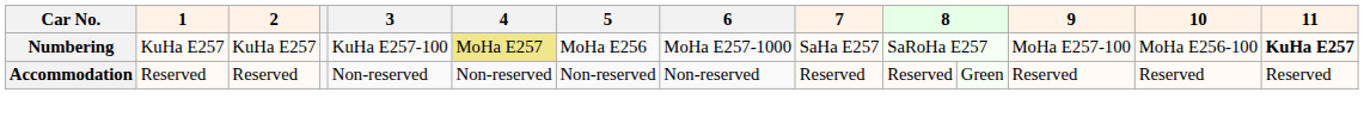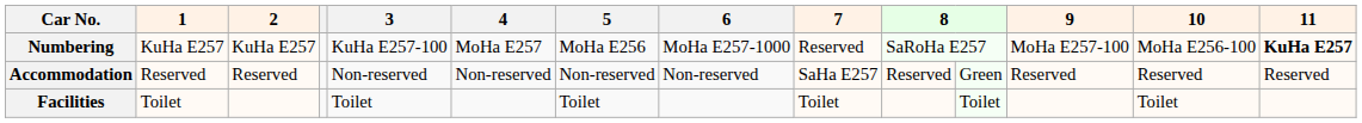 <table class="wikitable">
 <tr>
 <th>Car No.</th>
 <th style="background: #FFF2E6">1</th>
 <th style="background: #FFF2E6">2</th>
 <th></th>
 <th>3</th>
 <th>4</th>
 <th>5</th>
 <th>6</th>
 <th style="background: #FFF2E6">7</th>
 <th colspan=2 style="background: #E6FFE6">8</th>
 <th style="background: #FFF2E6">9</th>
 <th style="background: #FFF2E6">10</th>
 <th style="background: #FFF2E6">11</th>
 </tr>
 <tr>
 <th>Numbering</th>
 <td style="background: #FFFAF5">KuHa E257</td>
 <td style="background: #FFFAF5">KuHa E257</td>
 <td></td>
 <td>KuHa E257-100</td>
-<td style="background: khaki;">MoHa E257</td>
+<td>MoHa E257</td>
 <td>MoHa E256</td>
 <td>MoHa E257-1000</td>
-<td style="background: #FFFAF5">SaHa E257</td>
+<td style="background: #FFFAF5">Reserved</td>
 <td colspan=2 style="background: #F5FFF5">SaRoHa E257</td>
 <td style="background: #FFFAF5">MoHa E257-100</td>
 <td style="background: #FFFAF5">MoHa E256-100</td>
 <td style="background: #FFFAF5"><strong>KuHa E257</strong></td>
 </tr>
 <tr>
 <th>Accommodation</th>
 <td style="background: #FFFAF5">Reserved</td>
 <td style="background: #FFFAF5">Reserved</td>
 <td></td>
 <td>Non-reserved</td>
 <td>Non-reserved</td>
 <td>Non-reserved</td>
 <td>Non-reserved</td>
-<td style="background: #FFFAF5">Reserved</td>
+<td style="background: #FFFAF5">SaHa E257</td>
 <td style="background: #FFFAF5">Reserved</td>
 <td style="background: #F5FFF5">Green</td>
 <td style="background: #FFFAF5">Reserved</td>
 <td style="background: #FFFAF5">Reserved</td>
 <td style="background: #FFFAF5">Reserved</td>
 </tr>
+<tr>
+<th>Facilities</th>
+<td style="background: #FFFAF5">Toilet</td>
+<td style="background: #FFFAF5"></td>
+<td></td>
+<td>Toilet</td>
+<td></td>
+<td>Toilet</td>
+<td></td>
+<td style="background: #FFFAF5">Toilet</td>
+<td style="background: #FFFAF5"></td>
+<td style="background: #F5FFF5">Toilet</td>
+<td style="background: #FFFAF5"></td>
+<td style="background: #FFFAF5">Toilet</td>
+<td style="background: #FFFAF5"></td>
+</tr>
 </table>
